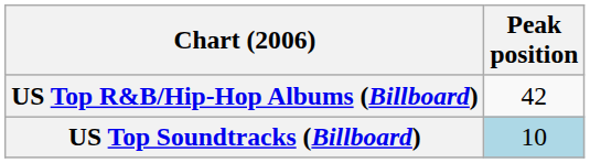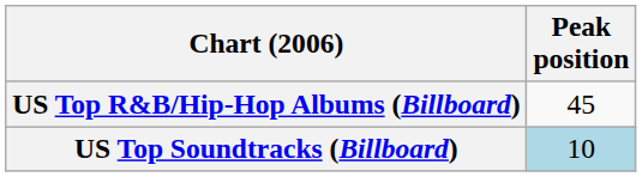 <table class="wikitable sortable plainrowheaders" style="text-align:center">
 <tr>
 <th scope="col">Chart (2006)</th>
 <th scope="col">Peak<br>position</th>
 </tr>
 <tr>
 <th scope="row">US <a href='#'>Top R&B/Hip-Hop Albums</a> (<em><a href='#'>Billboard</a></em>)</th>
-<td>42</td>
+<td>45</td>
 </tr>
 <tr>
 <th scope="row">US <a href='#'>Top Soundtracks</a> (<em><a href='#'>Billboard</a></em>)</th>
 <td style="background: lightblue;">10</td>
 </tr>
 </table>
